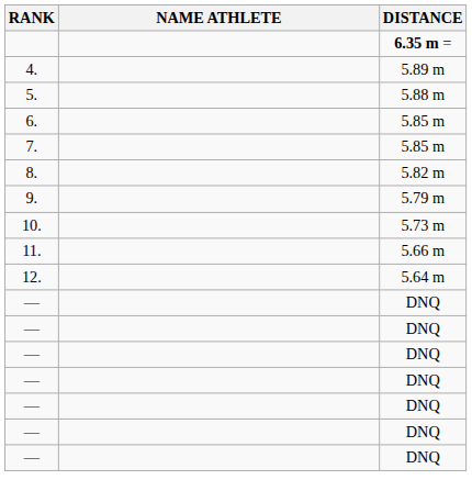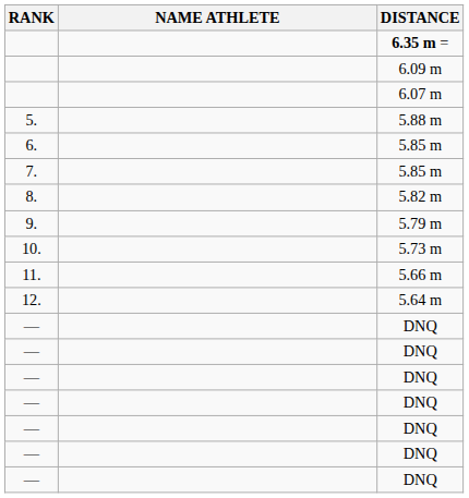 <table class="wikitable" style="font-size:95%;">
 <tr>
 <th>RANK</th>
 <th align="left" style="width: 20em">NAME ATHLETE</th>
 <th>DISTANCE</th>
 </tr>
 <tr>
 <td align="center"></td>
 <td></td>
 <td align="center"><strong>6.35 m</strong> =</td>
 </tr>
 <tr>
-<td align="center">4.</td>
+<td align="center"></td>
 <td></td>
-<td align="center">5.89 m</td>
+<td align="center">6.09 m</td>
+</tr>
+<tr>
+<td align="center"></td>
+<td></td>
+<td align="center">6.07 m</td>
 </tr>
 <tr>
 <td align="center">5.</td>
 <td></td>
 <td align="center">5.88 m</td>
 </tr>
 <tr>
 <td align="center">6.</td>
 <td></td>
 <td align="center">5.85 m</td>
 </tr>
 <tr>
 <td align="center">7.</td>
 <td></td>
 <td align="center">5.85 m</td>
 </tr>
 <tr>
 <td align="center">8.</td>
 <td></td>
 <td align="center">5.82 m</td>
 </tr>
 <tr>
 <td align="center">9.</td>
 <td></td>
 <td align="center">5.79 m</td>
 </tr>
 <tr>
 <td align="center">10.</td>
 <td></td>
 <td align="center">5.73 m</td>
 </tr>
 <tr>
 <td align="center">11.</td>
 <td></td>
 <td align="center">5.66 m</td>
 </tr>
 <tr>
 <td align="center">12.</td>
 <td></td>
 <td align="center">5.64 m</td>
 </tr>
 <tr>
 <td align="center">—</td>
 <td></td>
 <td align="center">DNQ</td>
 </tr>
 <tr>
 <td align="center">—</td>
 <td></td>
 <td align="center">DNQ</td>
 </tr>
 <tr>
 <td align="center">—</td>
 <td></td>
 <td align="center">DNQ</td>
 </tr>
 <tr>
 <td align="center">—</td>
 <td></td>
 <td align="center">DNQ</td>
 </tr>
 <tr>
 <td align="center">—</td>
 <td></td>
 <td align="center">DNQ</td>
 </tr>
 <tr>
 <td align="center">—</td>
 <td></td>
 <td align="center">DNQ</td>
 </tr>
 <tr>
 <td align="center">—</td>
 <td></td>
 <td align="center">DNQ</td>
 </tr>
 </table>
